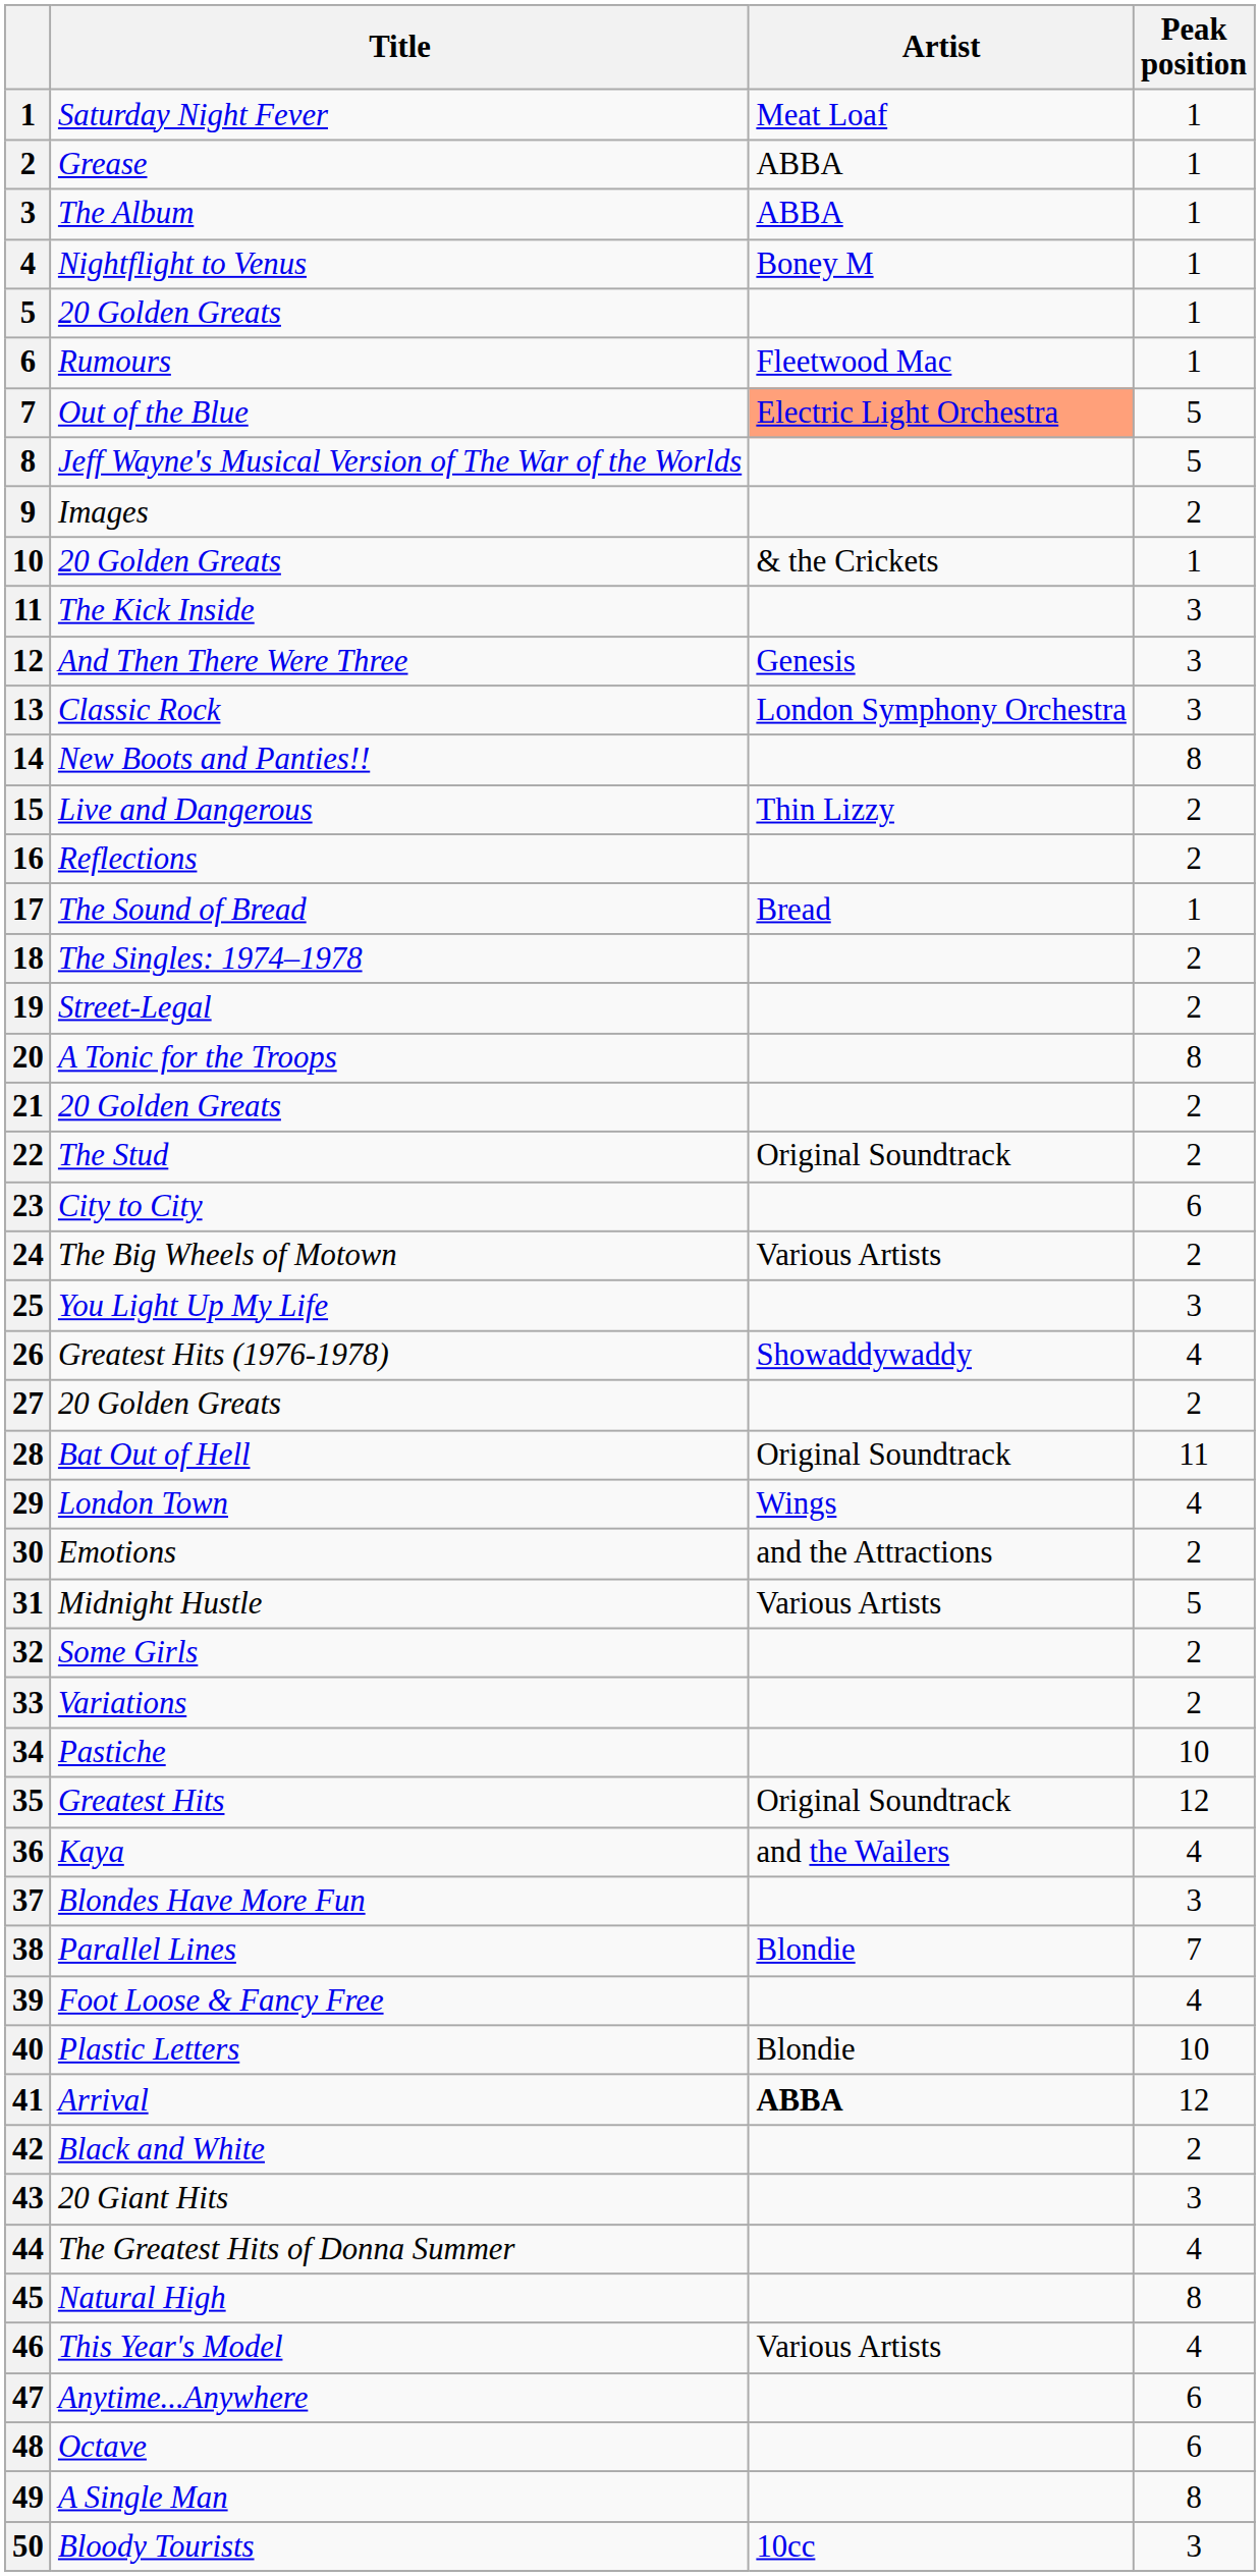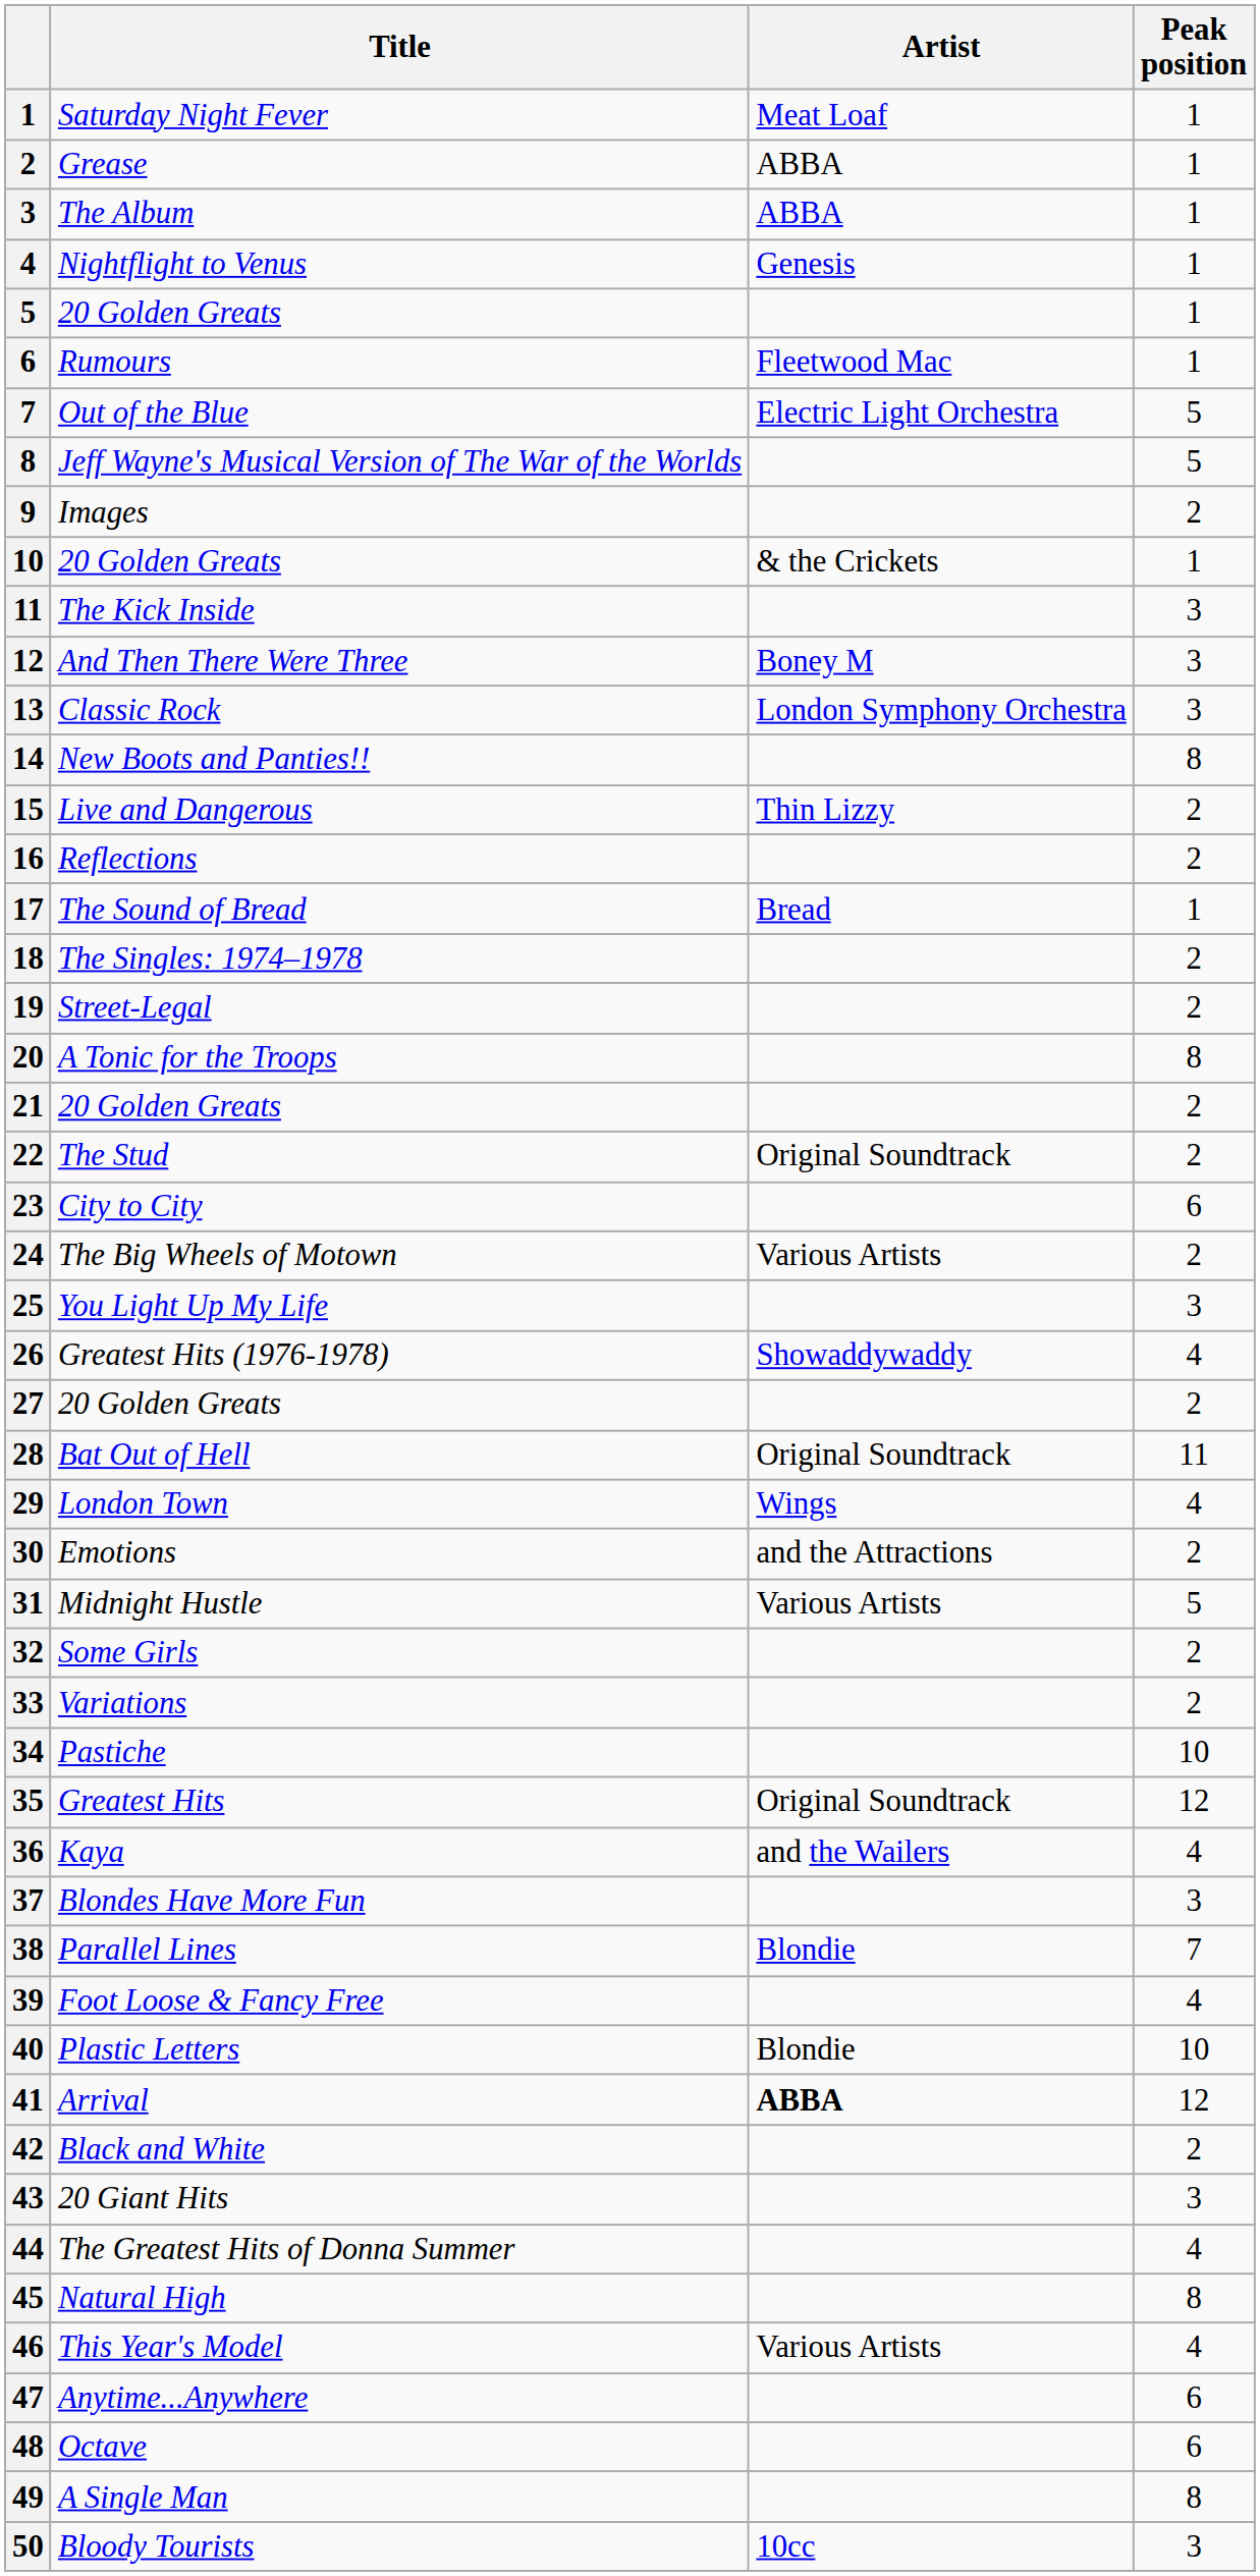 <table class="wikitable sortable plainrowheaders">
 <tr>
 <th scope=col></th>
 <th scope=col>Title</th>
 <th scope=col>Artist</th>
 <th scope=col>Peak<br>position</th>
 </tr>
 <tr>
 <th scope=row style="text-align:center;">1</th>
 <td><em><a href='#'>Saturday Night Fever</a></em></td>
 <td><a href='#'>Meat Loaf</a></td>
 <td align="center">1</td>
 </tr>
 <tr>
 <th scope=row style="text-align:center;">2</th>
 <td><em><a href='#'>Grease</a></em></td>
 <td>ABBA</td>
 <td align="center">1</td>
 </tr>
 <tr>
 <th scope=row style="text-align:center;">3</th>
 <td><em><a href='#'>The Album</a></em></td>
 <td><a href='#'>ABBA</a></td>
 <td align="center">1</td>
 </tr>
 <tr>
 <th scope=row style="text-align:center;">4</th>
 <td><em><a href='#'>Nightflight to Venus</a></em></td>
-<td><a href='#'>Boney M</a></td>
+<td><a href='#'>Genesis</a></td>
 <td align="center">1</td>
 </tr>
 <tr>
 <th scope=row style="text-align:center;">5</th>
 <td><em><a href='#'>20 Golden Greats</a></em></td>
 <td></td>
 <td align="center">1</td>
 </tr>
 <tr>
 <th scope=row style="text-align:center;">6</th>
 <td><em><a href='#'>Rumours</a></em></td>
 <td><a href='#'>Fleetwood Mac</a></td>
 <td align="center">1</td>
 </tr>
 <tr>
 <th scope=row style="text-align:center;">7</th>
 <td><em><a href='#'>Out of the Blue</a></em></td>
-<td style="background: lightsalmon;"><a href='#'>Electric Light Orchestra</a></td>
+<td><a href='#'>Electric Light Orchestra</a></td>
 <td align="center">5</td>
 </tr>
 <tr>
 <th scope=row style="text-align:center;">8</th>
 <td><em><a href='#'>Jeff Wayne's Musical Version of The War of the Worlds</a></em></td>
 <td></td>
 <td align="center">5</td>
 </tr>
 <tr>
 <th scope=row style="text-align:center;">9</th>
 <td><em>Images</em></td>
 <td></td>
 <td align="center">2</td>
 </tr>
 <tr>
 <th scope=row style="text-align:center;">10</th>
 <td><em><a href='#'>20 Golden Greats</a></em></td>
 <td> & the Crickets</td>
 <td align="center">1</td>
 </tr>
 <tr>
 <th scope=row style="text-align:center;">11</th>
 <td><em><a href='#'>The Kick Inside</a></em></td>
 <td></td>
 <td align="center">3</td>
 </tr>
 <tr>
 <th scope=row style="text-align:center;">12</th>
 <td><em><a href='#'>And Then There Were Three</a></em></td>
-<td><a href='#'>Genesis</a></td>
+<td><a href='#'>Boney M</a></td>
 <td align="center">3</td>
 </tr>
 <tr>
 <th scope=row style="text-align:center;">13</th>
 <td><em><a href='#'>Classic Rock</a></em></td>
 <td><a href='#'>London Symphony Orchestra</a></td>
 <td align="center">3</td>
 </tr>
 <tr>
 <th scope=row style="text-align:center;">14</th>
 <td><em><a href='#'>New Boots and Panties!!</a></em></td>
 <td></td>
 <td align="center">8</td>
 </tr>
 <tr>
 <th scope=row style="text-align:center;">15</th>
 <td><em><a href='#'>Live and Dangerous</a></em></td>
 <td><a href='#'>Thin Lizzy</a></td>
 <td align="center">2</td>
 </tr>
 <tr>
 <th scope=row style="text-align:center;">16</th>
 <td><em><a href='#'>Reflections</a></em></td>
 <td></td>
 <td align="center">2</td>
 </tr>
 <tr>
 <th scope=row style="text-align:center;">17</th>
 <td><em><a href='#'>The Sound of Bread</a></em></td>
 <td><a href='#'>Bread</a></td>
 <td align="center">1</td>
 </tr>
 <tr>
 <th scope=row style="text-align:center;">18</th>
 <td><em><a href='#'>The Singles: 1974–1978</a></em></td>
 <td></td>
 <td align="center">2</td>
 </tr>
 <tr>
 <th scope=row style="text-align:center;">19</th>
 <td><em><a href='#'>Street-Legal</a></em></td>
 <td></td>
 <td align="center">2</td>
 </tr>
 <tr>
 <th scope=row style="text-align:center;">20</th>
 <td><em><a href='#'>A Tonic for the Troops</a></em></td>
 <td></td>
 <td align="center">8</td>
 </tr>
 <tr>
 <th scope=row style="text-align:center;">21</th>
 <td><em><a href='#'>20 Golden Greats</a></em></td>
 <td></td>
 <td align="center">2</td>
 </tr>
 <tr>
 <th scope=row style="text-align:center;">22</th>
 <td><em><a href='#'>The Stud</a></em></td>
 <td>Original Soundtrack</td>
 <td align="center">2</td>
 </tr>
 <tr>
 <th scope=row style="text-align:center;">23</th>
 <td><em><a href='#'>City to City</a></em></td>
 <td></td>
 <td align="center">6</td>
 </tr>
 <tr>
 <th scope=row style="text-align:center;">24</th>
 <td><em>The Big Wheels of Motown</em></td>
 <td>Various Artists</td>
 <td align="center">2</td>
 </tr>
 <tr>
 <th scope=row style="text-align:center;">25</th>
 <td><em><a href='#'>You Light Up My Life</a></em></td>
 <td></td>
 <td align="center">3</td>
 </tr>
 <tr>
 <th scope=row style="text-align:center;">26</th>
 <td><em>Greatest Hits (1976-1978)</em></td>
 <td><a href='#'>Showaddywaddy</a></td>
 <td align="center">4</td>
 </tr>
 <tr>
 <th scope=row style="text-align:center;">27</th>
 <td><em>20 Golden Greats</em></td>
 <td></td>
 <td align="center">2</td>
 </tr>
 <tr>
 <th scope=row style="text-align:center;">28</th>
 <td><em><a href='#'>Bat Out of Hell</a></em></td>
 <td>Original Soundtrack</td>
 <td align="center">11</td>
 </tr>
 <tr>
 <th scope=row style="text-align:center;">29</th>
 <td><em><a href='#'>London Town</a></em></td>
 <td><a href='#'>Wings</a></td>
 <td align="center">4</td>
 </tr>
 <tr>
 <th scope=row style="text-align:center;">30</th>
 <td><em>Emotions</em></td>
 <td> and the Attractions</td>
 <td align="center">2</td>
 </tr>
 <tr>
 <th scope=row style="text-align:center;">31</th>
 <td><em>Midnight Hustle</em></td>
 <td>Various Artists</td>
 <td align="center">5</td>
 </tr>
 <tr>
 <th scope=row style="text-align:center;">32</th>
 <td><em><a href='#'>Some Girls</a></em></td>
 <td></td>
 <td align="center">2</td>
 </tr>
 <tr>
 <th scope=row style="text-align:center;">33</th>
 <td><em><a href='#'>Variations</a></em></td>
 <td></td>
 <td align="center">2</td>
 </tr>
 <tr>
 <th scope=row style="text-align:center;">34</th>
 <td><em><a href='#'>Pastiche</a></em></td>
 <td></td>
 <td align="center">10</td>
 </tr>
 <tr>
 <th scope=row style="text-align:center;">35</th>
 <td><em><a href='#'>Greatest Hits</a></em></td>
 <td>Original Soundtrack</td>
 <td align="center">12</td>
 </tr>
 <tr>
 <th scope=row style="text-align:center;">36</th>
 <td><em><a href='#'>Kaya</a></em></td>
 <td> and <a href='#'>the Wailers</a></td>
 <td align="center">4</td>
 </tr>
 <tr>
 <th scope=row style="text-align:center;">37</th>
 <td><em><a href='#'>Blondes Have More Fun</a></em></td>
 <td></td>
 <td align="center">3</td>
 </tr>
 <tr>
 <th scope=row style="text-align:center;">38</th>
 <td><em><a href='#'>Parallel Lines</a></em></td>
 <td><a href='#'>Blondie</a></td>
 <td align="center">7</td>
 </tr>
 <tr>
 <th scope=row style="text-align:center;">39</th>
 <td><em><a href='#'>Foot Loose & Fancy Free</a></em></td>
 <td></td>
 <td align="center">4</td>
 </tr>
 <tr>
 <th scope=row style="text-align:center;">40</th>
 <td><em><a href='#'>Plastic Letters</a></em></td>
 <td>Blondie</td>
 <td align="center">10</td>
 </tr>
 <tr>
 <th scope=row style="text-align:center;">41</th>
 <td><em><a href='#'>Arrival</a></em></td>
 <td><strong>ABBA</strong></td>
 <td align="center">12</td>
 </tr>
 <tr>
 <th scope=row style="text-align:center;">42</th>
 <td><em><a href='#'>Black and White</a></em></td>
 <td></td>
 <td align="center">2</td>
 </tr>
 <tr>
 <th scope=row style="text-align:center;">43</th>
 <td><em>20 Giant Hits</em></td>
 <td></td>
 <td align="center">3</td>
 </tr>
 <tr>
 <th scope=row style="text-align:center;">44</th>
 <td><em>The Greatest Hits of Donna Summer</em></td>
 <td></td>
 <td align="center">4</td>
 </tr>
 <tr>
 <th scope=row style="text-align:center;">45</th>
 <td><em><a href='#'>Natural High</a></em></td>
 <td></td>
 <td align="center">8</td>
 </tr>
 <tr>
 <th scope=row style="text-align:center;">46</th>
 <td><em><a href='#'>This Year's Model</a></em></td>
 <td>Various Artists</td>
 <td align="center">4</td>
 </tr>
 <tr>
 <th scope=row style="text-align:center;">47</th>
 <td><em><a href='#'>Anytime...Anywhere</a></em></td>
 <td></td>
 <td align="center">6</td>
 </tr>
 <tr>
 <th scope=row style="text-align:center;">48</th>
 <td><em><a href='#'>Octave</a></em></td>
 <td></td>
 <td align="center">6</td>
 </tr>
 <tr>
 <th scope=row style="text-align:center;">49</th>
 <td><em><a href='#'>A Single Man</a></em></td>
 <td></td>
 <td align="center">8</td>
 </tr>
 <tr>
 <th scope=row style="text-align:center;">50</th>
 <td><em><a href='#'>Bloody Tourists</a></em></td>
 <td><a href='#'>10cc</a></td>
 <td align="center">3</td>
 </tr>
 </table>
